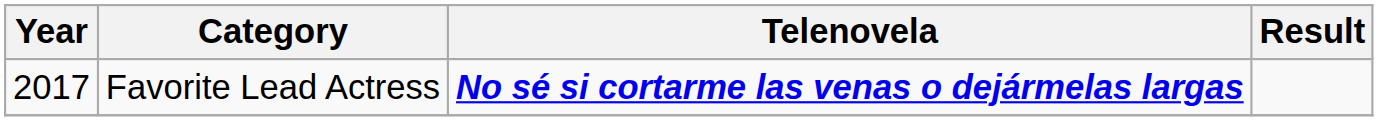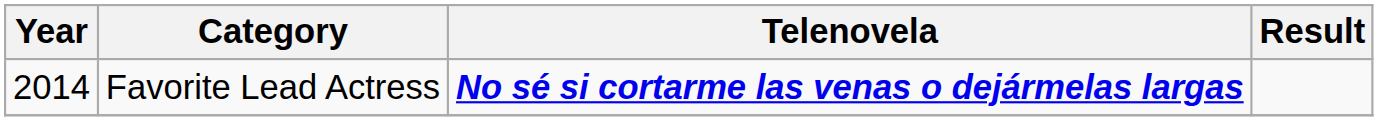 <table class="wikitable">
 <tr>
 <th>Year</th>
 <th>Category</th>
 <th>Telenovela</th>
 <th>Result</th>
 </tr>
 <tr>
-<td>2017</td>
+<td>2014</td>
 <td>Favorite Lead Actress</td>
 <td><strong><em><a href='#'>No sé si cortarme las venas o dejármelas largas</a></em></strong></td>
 <td></td>
 </tr>
 <tr>
 </tr>
 </table>
